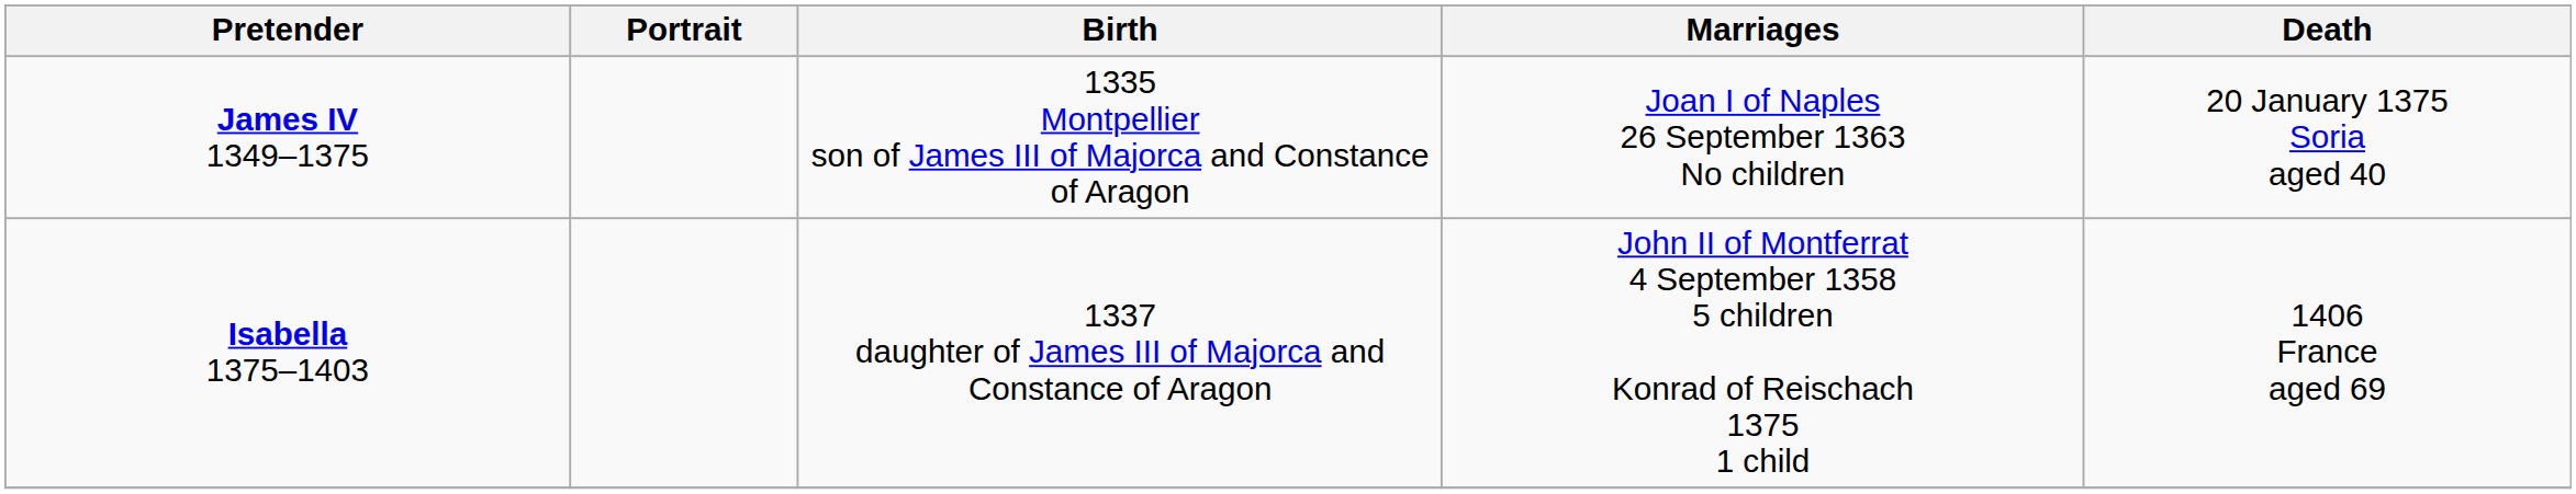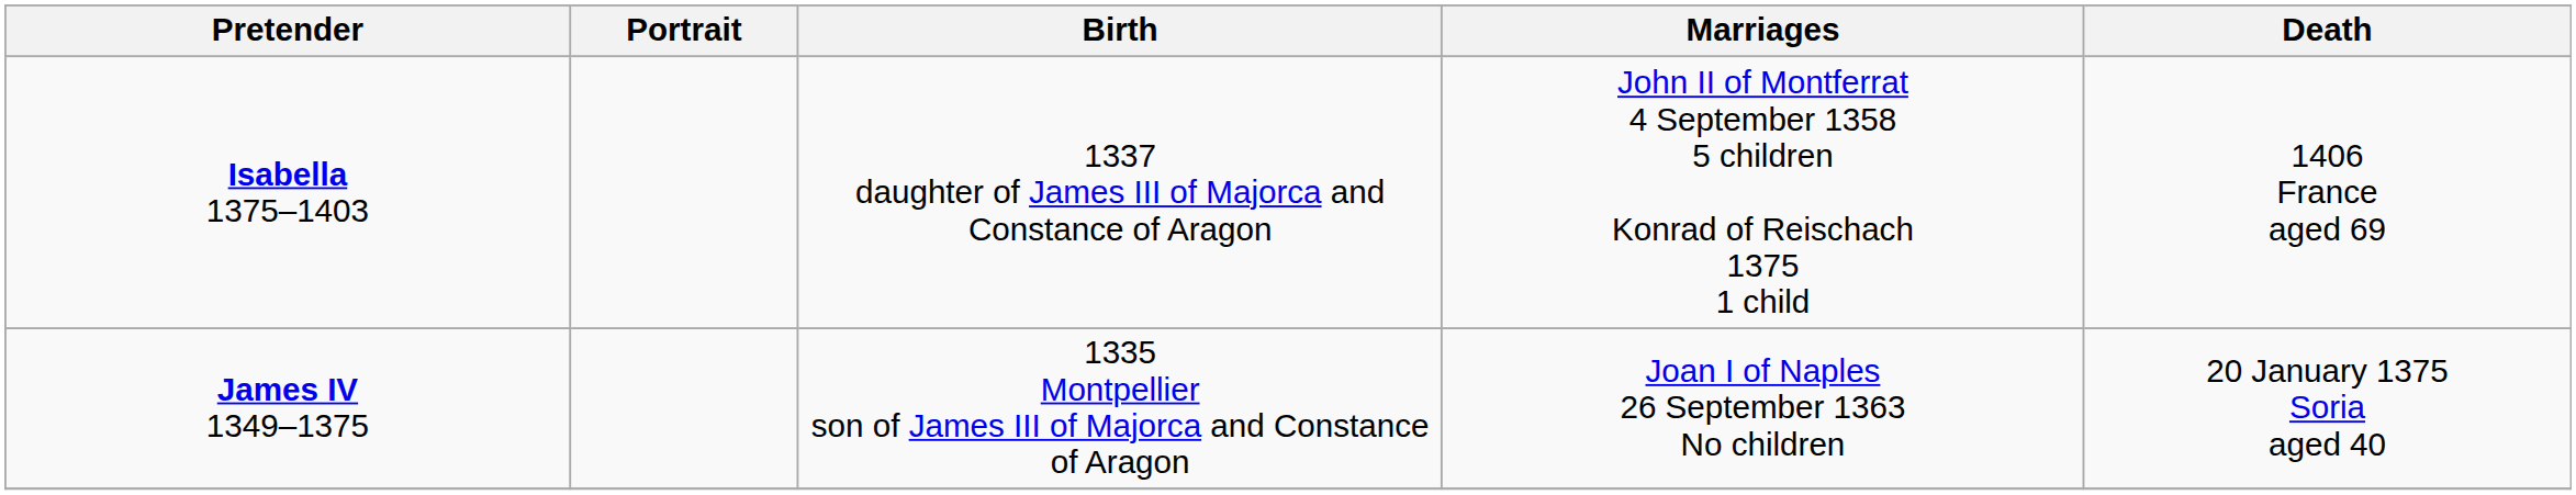 <table style="text-align:center; width:100%" class="wikitable">
 <tr>
 <th width=22%>Pretender</th>
 <th width=105px>Portrait</th>
 <th>Birth</th>
 <th width=25%>Marriages</th>
 <th width=19%>Death</th>
 </tr>
 <tr>
+<td><strong><a href='#'>Isabella</a></strong><br>1375–1403</td>
+<td></td>
+<td>1337<br>daughter of <a href='#'>James III of Majorca</a> and Constance of Aragon</td>
+<td><a href='#'>John II of Montferrat</a><br>4 September 1358<br>5 children<br><br>Konrad of Reischach<br>1375<br>1 child</td>
+<td>1406<br>France<br>aged 69</td>
+</tr>
+<tr>
 <td><strong><a href='#'>James IV</a></strong><br>1349–1375</td>
 <td></td>
 <td>1335<br><a href='#'>Montpellier</a><br>son of <a href='#'>James III of Majorca</a> and Constance of Aragon</td>
 <td><a href='#'>Joan I of Naples</a><br>26 September 1363<br>No children</td>
 <td>20 January 1375<br><a href='#'>Soria</a><br>aged 40</td>
 </tr>
 <tr>
-<td><strong><a href='#'>Isabella</a></strong><br>1375–1403</td>
-<td></td>
-<td>1337<br>daughter of <a href='#'>James III of Majorca</a> and Constance of Aragon</td>
-<td><a href='#'>John II of Montferrat</a><br>4 September 1358<br>5 children<br><br>Konrad of Reischach<br>1375<br>1 child</td>
-<td>1406<br>France<br>aged 69</td>
-</tr>
-<tr>
 </tr>
 </table>
